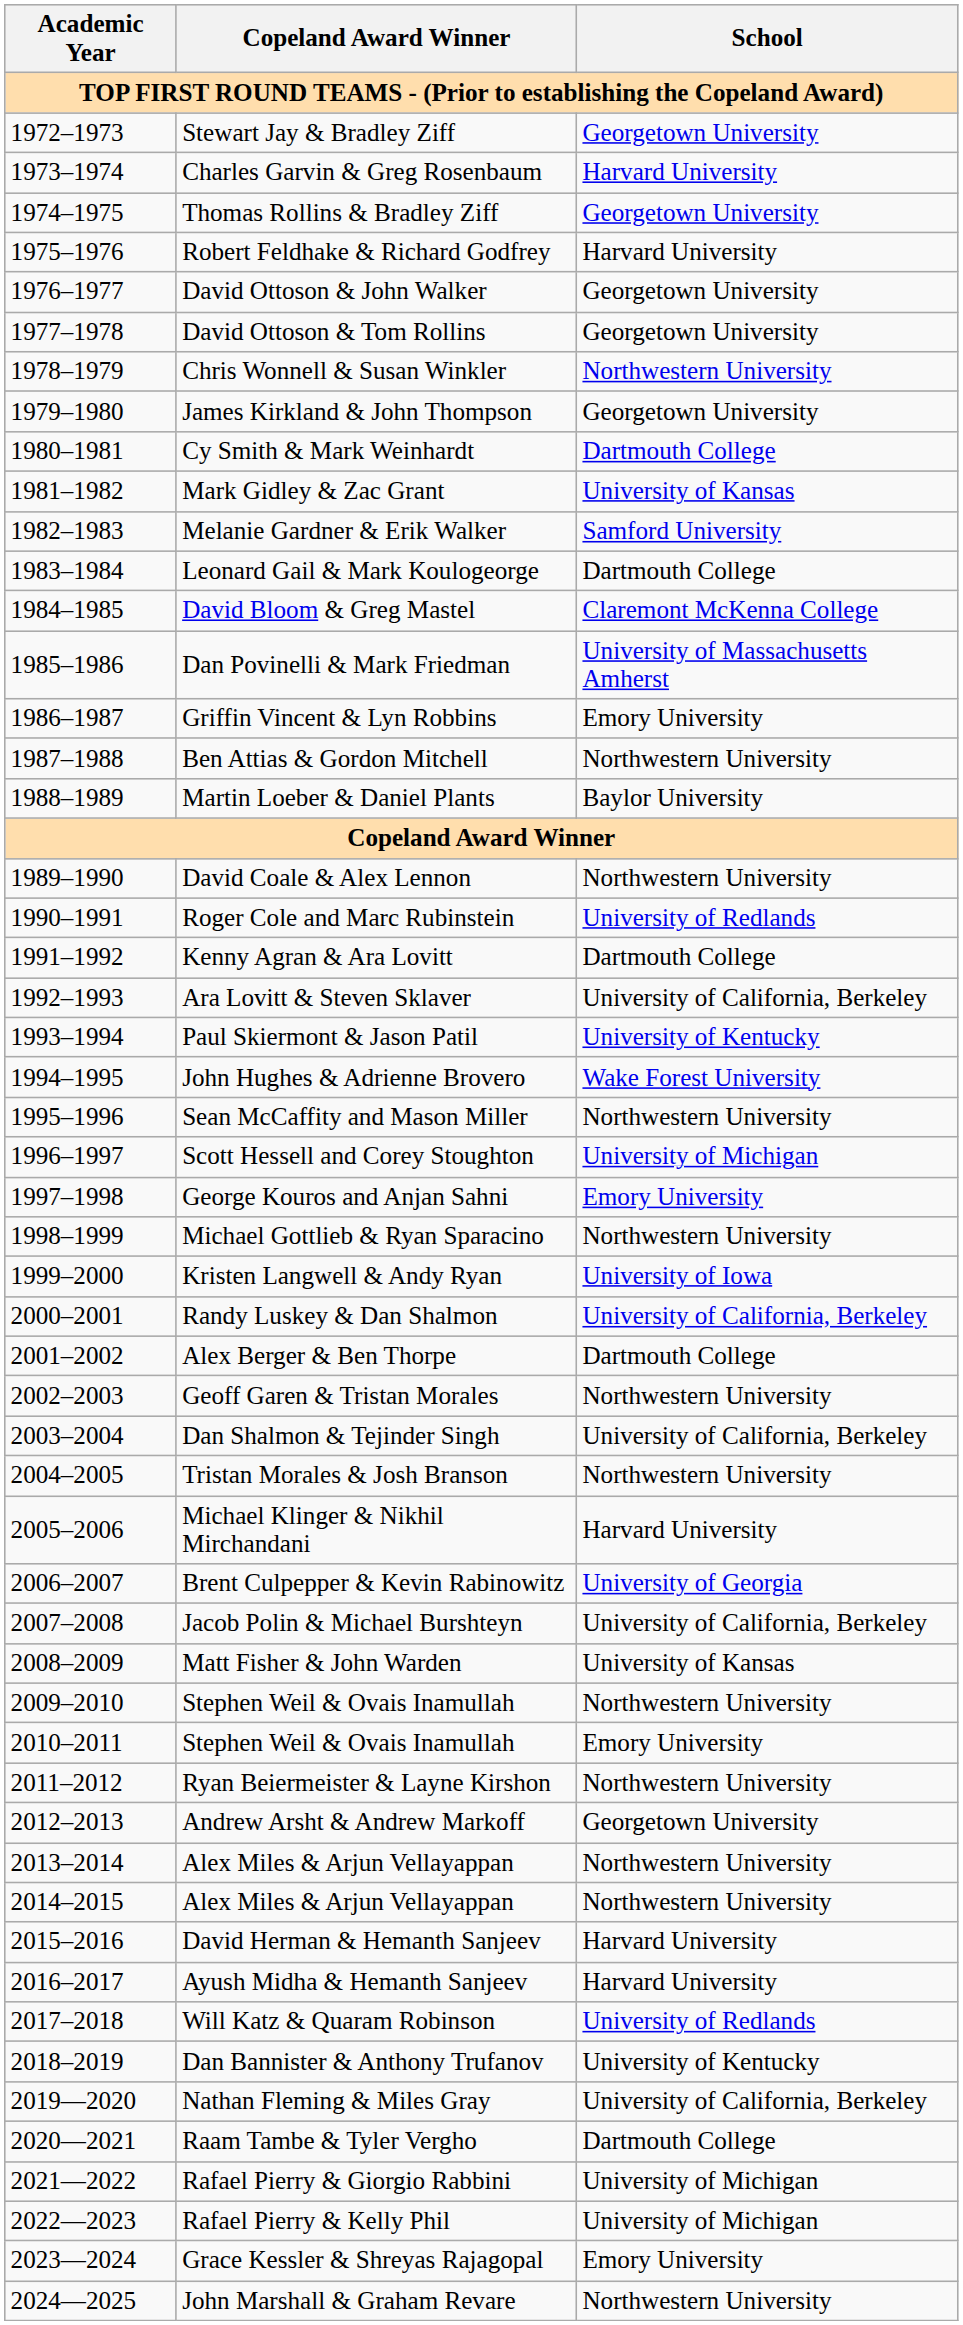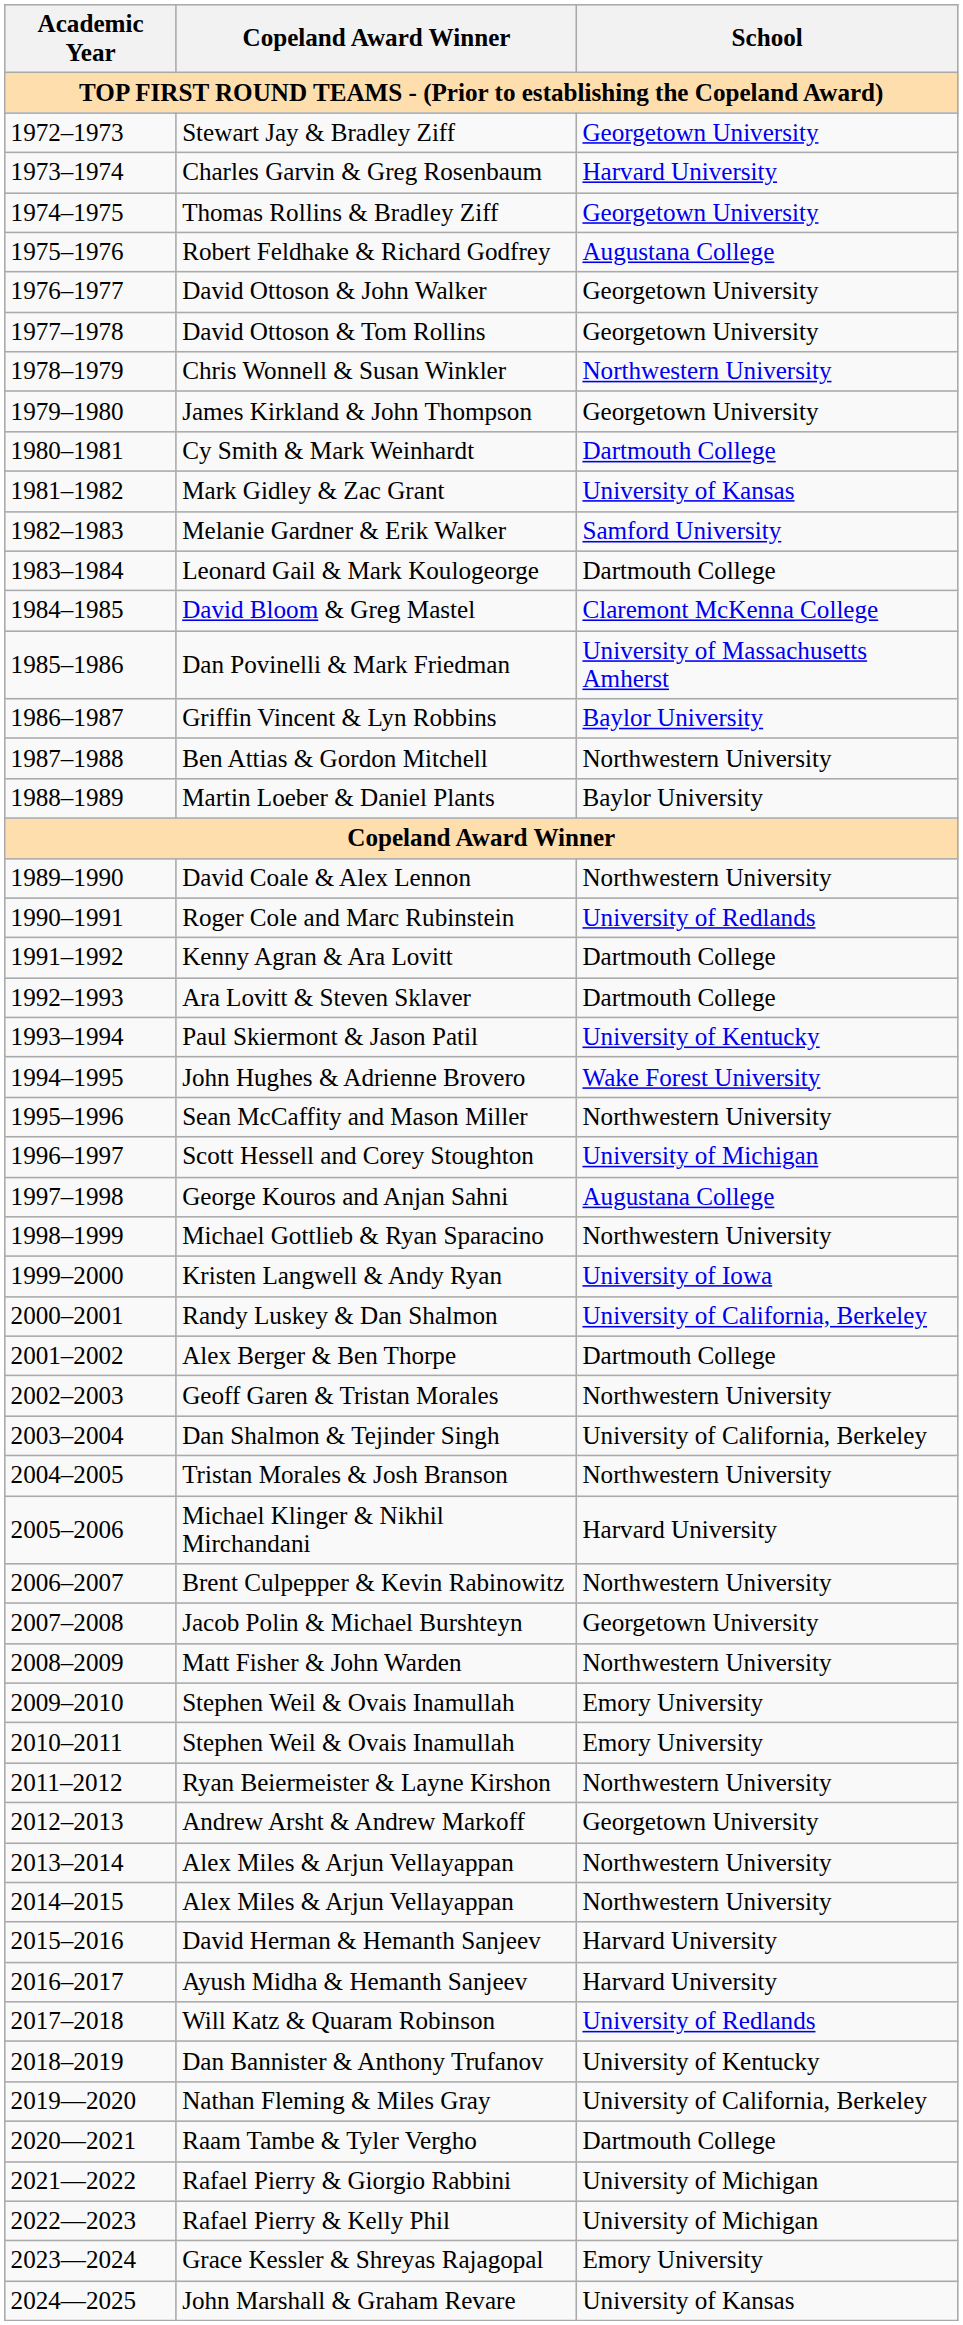 <table class="wikitable">
 <tr>
 <th>Academic Year</th>
 <th>Copeland Award Winner</th>
 <th>School</th>
 </tr>
 <tr>
 <td colspan="3" align="center" style="background:#ffdead;"><strong>TOP FIRST ROUND TEAMS - (Prior to establishing the Copeland Award)</strong></td>
 </tr>
 <tr>
 <td>1972–1973</td>
 <td>Stewart Jay & Bradley Ziff</td>
 <td><a href='#'>Georgetown University</a></td>
 </tr>
 <tr>
 <td>1973–1974</td>
 <td>Charles Garvin & Greg Rosenbaum</td>
 <td><a href='#'>Harvard University</a></td>
 </tr>
 <tr>
 <td>1974–1975</td>
 <td>Thomas Rollins & Bradley Ziff</td>
 <td><a href='#'>Georgetown University</a></td>
 </tr>
 <tr>
 <td>1975–1976</td>
 <td>Robert Feldhake & Richard Godfrey</td>
-<td>Harvard University</td>
+<td><a href='#'>Augustana College</a></td>
 </tr>
 <tr>
 <td>1976–1977</td>
 <td>David Ottoson & John Walker</td>
 <td>Georgetown University</td>
 </tr>
 <tr>
 <td>1977–1978</td>
 <td>David Ottoson & Tom Rollins</td>
 <td>Georgetown University</td>
 </tr>
 <tr>
 <td>1978–1979</td>
 <td>Chris Wonnell & Susan Winkler</td>
 <td><a href='#'>Northwestern University</a></td>
 </tr>
 <tr>
 <td>1979–1980</td>
 <td>James Kirkland & John Thompson</td>
 <td>Georgetown University</td>
 </tr>
 <tr>
 <td>1980–1981</td>
 <td>Cy Smith & Mark Weinhardt</td>
 <td><a href='#'>Dartmouth College</a></td>
 </tr>
 <tr>
 <td>1981–1982</td>
 <td>Mark Gidley & Zac Grant</td>
 <td><a href='#'>University of Kansas</a></td>
 </tr>
 <tr>
 <td>1982–1983</td>
 <td>Melanie Gardner & Erik Walker</td>
 <td><a href='#'>Samford University</a></td>
 </tr>
 <tr>
 <td>1983–1984</td>
 <td>Leonard Gail & Mark Koulogeorge</td>
 <td>Dartmouth College</td>
 </tr>
 <tr>
 <td>1984–1985</td>
 <td><a href='#'>David Bloom</a> & Greg Mastel</td>
 <td><a href='#'>Claremont McKenna College</a></td>
 </tr>
 <tr>
 <td>1985–1986</td>
 <td>Dan Povinelli & Mark Friedman</td>
 <td><a href='#'>University of Massachusetts Amherst</a></td>
 </tr>
 <tr>
 <td>1986–1987</td>
 <td>Griffin Vincent & Lyn Robbins</td>
-<td>Emory University</td>
+<td><a href='#'>Baylor University</a></td>
 </tr>
 <tr>
 <td>1987–1988</td>
 <td>Ben Attias & Gordon Mitchell</td>
 <td>Northwestern University</td>
 </tr>
 <tr>
 <td>1988–1989</td>
 <td>Martin Loeber & Daniel Plants</td>
 <td>Baylor University</td>
 </tr>
 <tr>
 <td colspan="3" align="center" style="background:#ffdead;"><strong>Copeland Award Winner</strong></td>
 </tr>
 <tr>
 <td>1989–1990</td>
 <td>David Coale & Alex Lennon</td>
 <td>Northwestern University</td>
 </tr>
 <tr>
 <td>1990–1991</td>
 <td>Roger Cole and Marc Rubinstein</td>
 <td><a href='#'>University of Redlands</a></td>
 </tr>
 <tr>
 <td>1991–1992</td>
 <td>Kenny Agran & Ara Lovitt</td>
 <td>Dartmouth College</td>
 </tr>
 <tr>
 <td>1992–1993</td>
 <td>Ara Lovitt & Steven Sklaver</td>
-<td>University of California, Berkeley</td>
+<td>Dartmouth College</td>
 </tr>
 <tr>
 <td>1993–1994</td>
 <td>Paul Skiermont & Jason Patil</td>
 <td><a href='#'>University of Kentucky</a></td>
 </tr>
 <tr>
 <td>1994–1995</td>
 <td>John Hughes & Adrienne Brovero</td>
 <td><a href='#'>Wake Forest University</a></td>
 </tr>
 <tr>
 <td>1995–1996</td>
 <td>Sean McCaffity and Mason Miller</td>
 <td>Northwestern University</td>
 </tr>
 <tr>
 <td>1996–1997</td>
 <td>Scott Hessell and Corey Stoughton</td>
 <td><a href='#'>University of Michigan</a></td>
 </tr>
 <tr>
 <td>1997–1998</td>
 <td>George Kouros and Anjan Sahni</td>
-<td><a href='#'>Emory University</a></td>
+<td><a href='#'>Augustana College</a></td>
 </tr>
 <tr>
 <td>1998–1999</td>
 <td>Michael Gottlieb & Ryan Sparacino</td>
 <td>Northwestern University</td>
 </tr>
 <tr>
 <td>1999–2000</td>
 <td>Kristen Langwell & Andy Ryan</td>
 <td><a href='#'>University of Iowa</a></td>
 </tr>
 <tr>
 <td>2000–2001</td>
 <td>Randy Luskey & Dan Shalmon</td>
 <td><a href='#'>University of California, Berkeley</a></td>
 </tr>
 <tr>
 <td>2001–2002</td>
 <td>Alex Berger & Ben Thorpe</td>
 <td>Dartmouth College</td>
 </tr>
 <tr>
 <td>2002–2003</td>
 <td>Geoff Garen & Tristan Morales</td>
 <td>Northwestern University</td>
 </tr>
 <tr>
 <td>2003–2004</td>
 <td>Dan Shalmon & Tejinder Singh</td>
 <td>University of California, Berkeley</td>
 </tr>
 <tr>
 <td>2004–2005</td>
 <td>Tristan Morales & Josh Branson</td>
 <td>Northwestern University</td>
 </tr>
 <tr>
 <td>2005–2006</td>
 <td>Michael Klinger & Nikhil Mirchandani</td>
 <td>Harvard University</td>
 </tr>
 <tr>
 <td>2006–2007</td>
 <td>Brent Culpepper & Kevin Rabinowitz</td>
-<td><a href='#'>University of Georgia</a></td>
+<td>Northwestern University</td>
 </tr>
 <tr>
 <td>2007–2008</td>
 <td>Jacob Polin & Michael Burshteyn</td>
-<td>University of California, Berkeley</td>
+<td>Georgetown University</td>
 </tr>
 <tr>
 <td>2008–2009</td>
 <td>Matt Fisher & John Warden</td>
-<td>University of Kansas</td>
+<td>Northwestern University</td>
 </tr>
 <tr>
 <td>2009–2010</td>
 <td>Stephen Weil & Ovais Inamullah</td>
-<td>Northwestern University</td>
+<td>Emory University</td>
 </tr>
 <tr>
 <td>2010–2011</td>
 <td>Stephen Weil & Ovais Inamullah</td>
 <td>Emory University</td>
 </tr>
 <tr>
 <td>2011–2012</td>
 <td>Ryan Beiermeister & Layne Kirshon</td>
 <td>Northwestern University</td>
 </tr>
 <tr>
 <td>2012–2013</td>
 <td>Andrew Arsht & Andrew Markoff</td>
 <td>Georgetown University</td>
 </tr>
 <tr>
 <td>2013–2014</td>
 <td>Alex Miles & Arjun Vellayappan</td>
 <td>Northwestern University</td>
 </tr>
 <tr>
 <td>2014–2015</td>
 <td>Alex Miles & Arjun Vellayappan</td>
 <td>Northwestern University</td>
 </tr>
 <tr>
 <td>2015–2016</td>
 <td>David Herman & Hemanth Sanjeev</td>
 <td>Harvard University</td>
 </tr>
 <tr>
 <td>2016–2017</td>
 <td>Ayush Midha & Hemanth Sanjeev</td>
 <td>Harvard University</td>
 </tr>
 <tr>
 <td>2017–2018</td>
 <td>Will Katz & Quaram Robinson</td>
 <td><a href='#'>University of Redlands</a></td>
 </tr>
 <tr>
 <td>2018–2019</td>
 <td>Dan Bannister & Anthony Trufanov</td>
 <td>University of Kentucky</td>
 </tr>
 <tr>
 <td>2019—2020</td>
 <td>Nathan Fleming & Miles Gray</td>
 <td>University of California, Berkeley</td>
 </tr>
 <tr>
 <td>2020—2021</td>
 <td>Raam Tambe & Tyler Vergho</td>
 <td>Dartmouth College</td>
 </tr>
 <tr>
 <td>2021—2022</td>
 <td>Rafael Pierry & Giorgio Rabbini</td>
 <td>University of Michigan</td>
 </tr>
 <tr>
 <td>2022—2023</td>
 <td>Rafael Pierry & Kelly Phil</td>
 <td>University of Michigan</td>
 </tr>
 <tr>
 <td>2023—2024</td>
 <td>Grace Kessler & Shreyas Rajagopal</td>
 <td>Emory University</td>
 </tr>
 <tr>
 <td>2024—2025</td>
 <td>John Marshall & Graham Revare</td>
-<td>Northwestern University</td>
+<td>University of Kansas</td>
 </tr>
 </table>
